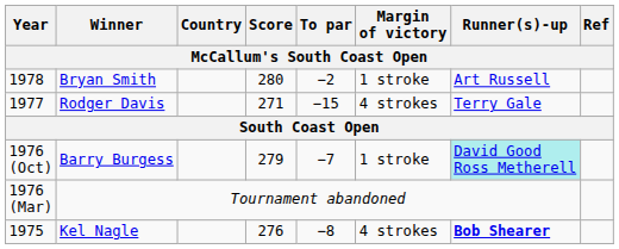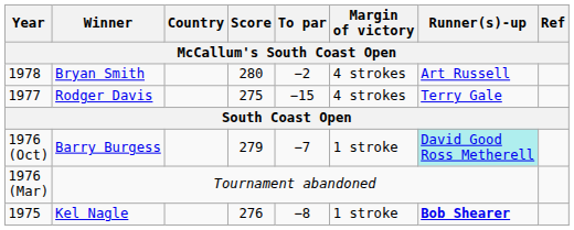 <table class=wikitable style="font-size:95%">
 <tr>
 <th>Year</th>
 <th>Winner</th>
 <th>Country</th>
 <th>Score</th>
 <th>To par</th>
 <th>Margin<br>of victory</th>
 <th>Runner(s)-up</th>
 <th>Ref</th>
 </tr>
 <tr>
 <th colspan=8>McCallum's South Coast Open</th>
 </tr>
 <tr>
 <td>1978</td>
 <td><a href='#'>Bryan Smith</a></td>
 <td></td>
 <td align=center>280</td>
 <td align=center>−2</td>
-<td>1 stroke</td>
+<td>4 strokes</td>
 <td> <a href='#'>Art Russell</a></td>
 <td></td>
 </tr>
 <tr>
 <td>1977</td>
 <td><a href='#'>Rodger Davis</a></td>
 <td></td>
-<td align=center>271</td>
+<td align=center>275</td>
 <td align=center>−15</td>
 <td>4 strokes</td>
 <td> <a href='#'>Terry Gale</a></td>
 <td></td>
 </tr>
 <tr>
 <th colspan=8>South Coast Open</th>
 </tr>
 <tr>
 <td>1976<br>(Oct)</td>
 <td><a href='#'>Barry Burgess</a></td>
 <td></td>
 <td align=center>279</td>
 <td align=center>−7</td>
 <td>1 stroke</td>
 <td style="background: paleturquoise;"> <a href='#'>David Good</a><br> <a href='#'>Ross Metherell</a></td>
 <td></td>
 </tr>
 <tr>
 <td>1976<br>(Mar)</td>
 <td colspan=6 align=center><em>Tournament abandoned</em></td>
 <td></td>
 </tr>
 <tr>
 <td>1975</td>
 <td><a href='#'>Kel Nagle</a></td>
 <td></td>
 <td align=center>276</td>
 <td align=center>−8</td>
-<td>4 strokes</td>
+<td>1 stroke</td>
 <td><strong> <a href='#'>Bob Shearer</a></strong></td>
 <td></td>
 </tr>
 </table>
